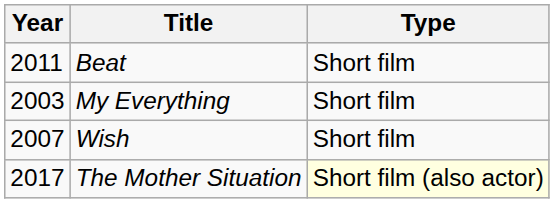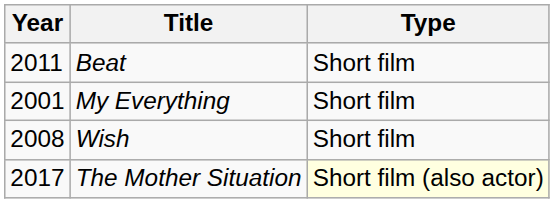 <table class="wikitable">
 <tr>
 <th>Year</th>
 <th>Title</th>
 <th>Type</th>
 </tr>
 <tr>
 <td>2011</td>
 <td><em>Beat</em></td>
 <td>Short film</td>
 </tr>
 <tr>
-<td>2003</td>
+<td>2001</td>
 <td><em>My Everything</em></td>
 <td>Short film</td>
 </tr>
 <tr>
-<td>2007</td>
+<td>2008</td>
 <td><em>Wish</em></td>
 <td>Short film</td>
 </tr>
 <tr>
 <td>2017</td>
 <td><em>The Mother Situation</em></td>
 <td style="background: lightyellow;">Short film (also actor)</td>
 </tr>
 </table>
